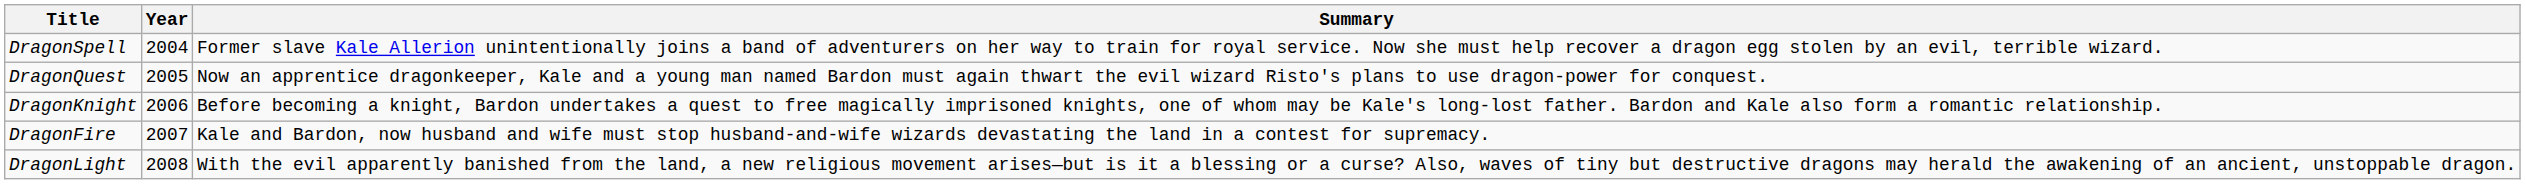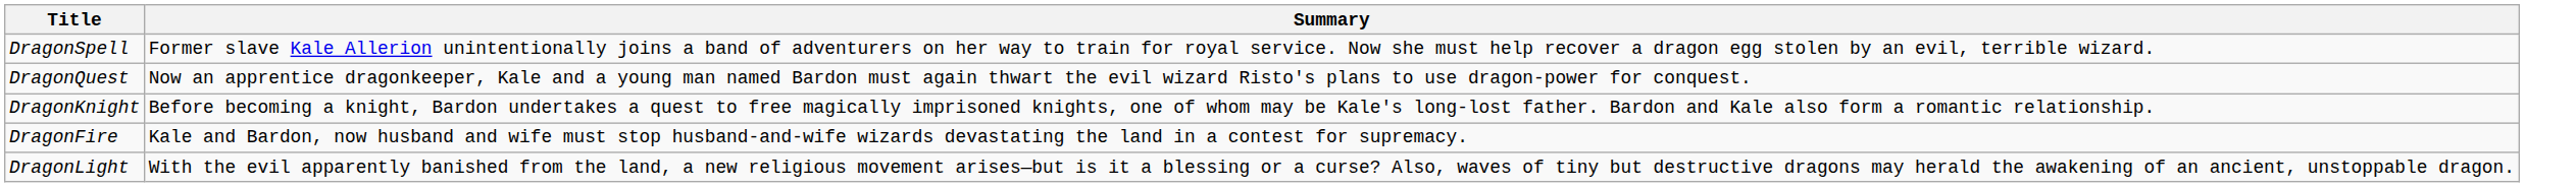 <table class="wikitable">
 <tr>
 <th>Title</th>
-<th>Year</th>
 <th>Summary</th>
 </tr>
 <tr>
 <td><em>DragonSpell</em></td>
-<td>2004</td>
 <td>Former slave <a href='#'>Kale Allerion</a> unintentionally joins a band of adventurers on her way to train for royal service. Now she must help recover a dragon egg stolen by an evil, terrible wizard.</td>
 </tr>
 <tr>
 <td><em>DragonQuest</em></td>
-<td>2005</td>
 <td>Now an apprentice dragonkeeper, Kale and a young man named Bardon must again thwart the evil wizard Risto's plans to use dragon-power for conquest.</td>
 </tr>
 <tr>
 <td><em>DragonKnight</em></td>
-<td>2006</td>
 <td>Before becoming a knight, Bardon undertakes a quest to free magically imprisoned knights, one of whom may be Kale's long-lost father. Bardon and Kale also form a romantic relationship.</td>
 </tr>
 <tr>
 <td><em>DragonFire</em></td>
-<td>2007</td>
 <td>Kale and Bardon, now husband and wife must stop husband-and-wife wizards devastating the land in a contest for supremacy.</td>
 </tr>
 <tr>
 <td><em>DragonLight</em></td>
-<td>2008</td>
 <td>With the evil apparently banished from the land, a new religious movement arises—but is it a blessing or a curse? Also, waves of tiny but destructive dragons may herald the awakening of an ancient, unstoppable dragon.</td>
 </tr>
 </table>
